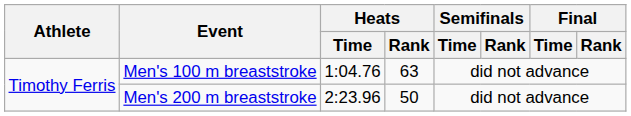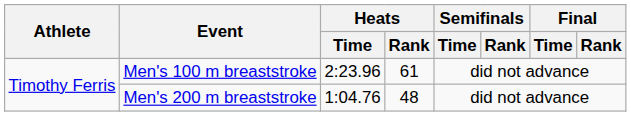 <table class=wikitable style=font-size:90%>
 <tr>
 <th rowspan=2>Athlete</th>
 <th rowspan=2>Event</th>
 <th colspan=2>Heats</th>
 <th colspan=2>Semifinals</th>
 <th colspan=2>Final</th>
 </tr>
 <tr>
 <th>Time</th>
 <th>Rank</th>
 <th>Time</th>
 <th>Rank</th>
 <th>Time</th>
 <th>Rank</th>
 </tr>
 <tr>
 <td rowspan=2><a href='#'>Timothy Ferris</a></td>
 <td><a href='#'>Men's 100 m breaststroke</a></td>
-<td align=center>1:04.76</td>
-<td align=center>63</td>
+<td align=center>2:23.96</td>
+<td align=center>61</td>
 <td align=center colspan=4>did not advance</td>
 </tr>
 <tr>
 <td><a href='#'>Men's 200 m breaststroke</a></td>
-<td align=center>2:23.96</td>
-<td align=center>50</td>
+<td align=center>1:04.76</td>
+<td align=center>48</td>
 <td align=center colspan=4>did not advance</td>
 </tr>
 </table>
